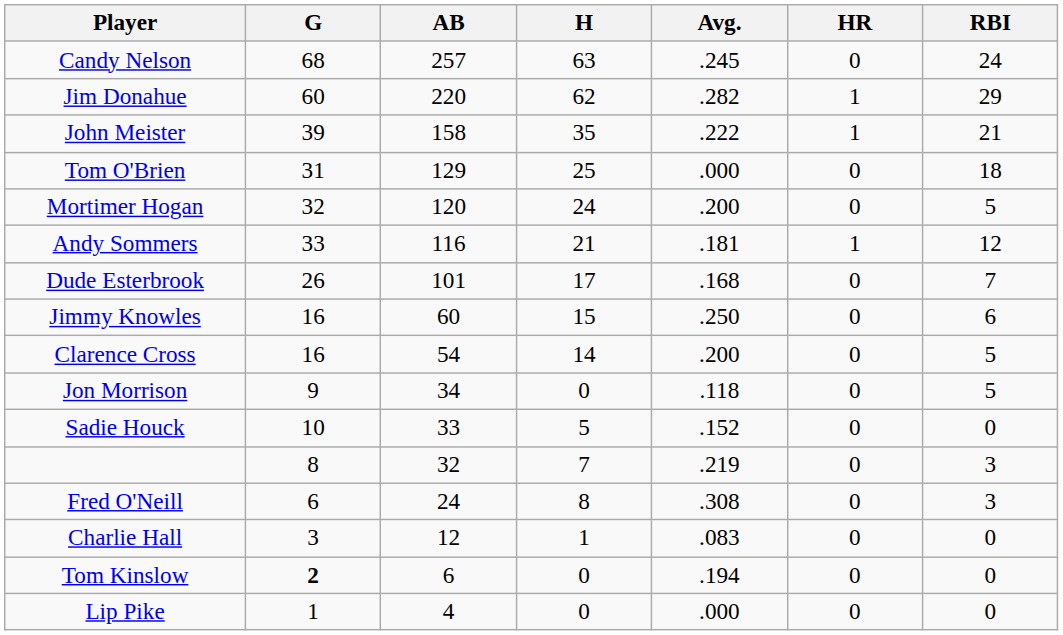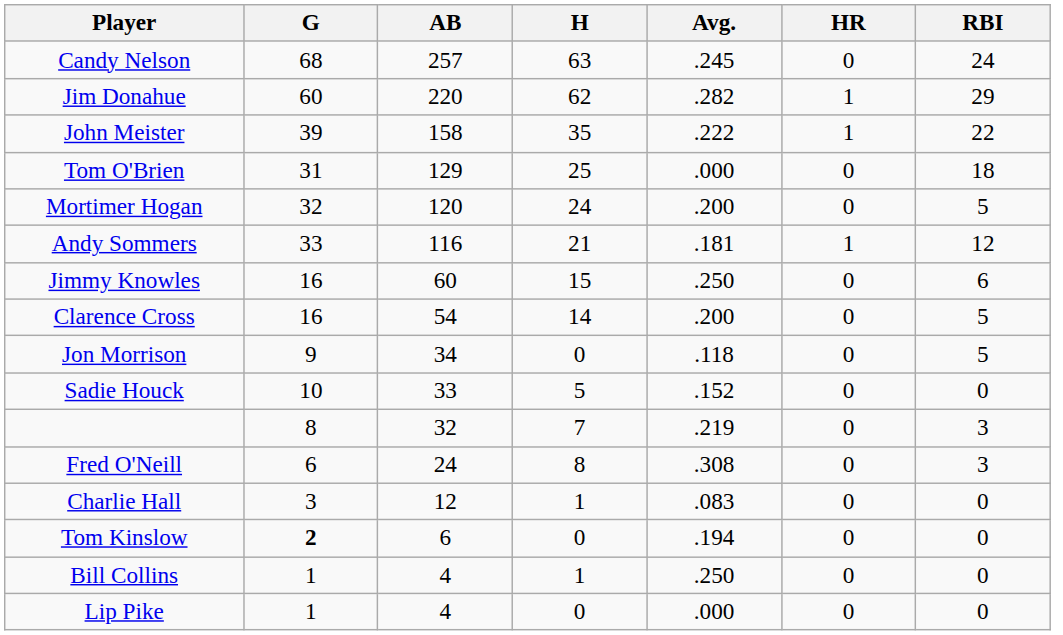 <table class="wikitable sortable">
 <tr>
 <th bgcolor="#DDDDFF" width="16%">Player</th>
 <th bgcolor="#DDDDFF" width="9%">G</th>
 <th bgcolor="#DDDDFF" width="9%">AB</th>
 <th bgcolor="#DDDDFF" width="9%">H</th>
 <th bgcolor="#DDDDFF" width="9%">Avg.</th>
 <th bgcolor="#DDDDFF" width="9%">HR</th>
 <th bgcolor="#DDDDFF" width="9%">RBI</th>
 </tr>
 <tr align="center">
 <td><a href='#'>Candy Nelson</a></td>
 <td>68</td>
 <td>257</td>
 <td>63</td>
 <td>.245</td>
 <td>0</td>
 <td>24</td>
 </tr>
 <tr align=center>
 <td><a href='#'>Jim Donahue</a></td>
 <td>60</td>
 <td>220</td>
 <td>62</td>
 <td>.282</td>
 <td>1</td>
 <td>29</td>
 </tr>
 <tr align=center>
 <td><a href='#'>John Meister</a></td>
 <td>39</td>
 <td>158</td>
 <td>35</td>
 <td>.222</td>
 <td>1</td>
-<td>21</td>
+<td>22</td>
 </tr>
 <tr align=center>
 <td><a href='#'>Tom O'Brien</a></td>
 <td>31</td>
 <td>129</td>
 <td>25</td>
 <td>.000</td>
 <td>0</td>
 <td>18</td>
 </tr>
 <tr align=center>
 <td><a href='#'>Mortimer Hogan</a></td>
 <td>32</td>
 <td>120</td>
 <td>24</td>
 <td>.200</td>
 <td>0</td>
 <td>5</td>
 </tr>
 <tr align=center>
 <td><a href='#'>Andy Sommers</a></td>
 <td>33</td>
 <td>116</td>
 <td>21</td>
 <td>.181</td>
 <td>1</td>
 <td>12</td>
-</tr>
-<tr align=center>
-<td><a href='#'>Dude Esterbrook</a></td>
-<td>26</td>
-<td>101</td>
-<td>17</td>
-<td>.168</td>
-<td>0</td>
-<td>7</td>
 </tr>
 <tr align=center>
 <td><a href='#'>Jimmy Knowles</a></td>
 <td>16</td>
 <td>60</td>
 <td>15</td>
 <td>.250</td>
 <td>0</td>
 <td>6</td>
 </tr>
 <tr align=center>
 <td><a href='#'>Clarence Cross</a></td>
 <td>16</td>
 <td>54</td>
 <td>14</td>
 <td>.200</td>
 <td>0</td>
 <td>5</td>
 </tr>
 <tr align=center>
 <td><a href='#'>Jon Morrison</a></td>
 <td>9</td>
 <td>34</td>
 <td>0</td>
 <td>.118</td>
 <td>0</td>
 <td>5</td>
 </tr>
 <tr align=center>
 <td><a href='#'>Sadie Houck</a></td>
 <td>10</td>
 <td>33</td>
 <td>5</td>
 <td>.152</td>
 <td>0</td>
 <td>0</td>
 </tr>
 <tr align=center>
 <td></td>
 <td>8</td>
 <td>32</td>
 <td>7</td>
 <td>.219</td>
 <td>0</td>
 <td>3</td>
 </tr>
 <tr align="center">
 <td><a href='#'>Fred O'Neill</a></td>
 <td>6</td>
 <td>24</td>
 <td>8</td>
 <td>.308</td>
 <td>0</td>
 <td>3</td>
 </tr>
 <tr align=center>
 <td><a href='#'>Charlie Hall</a></td>
 <td>3</td>
 <td>12</td>
 <td>1</td>
 <td>.083</td>
 <td>0</td>
 <td>0</td>
 </tr>
 <tr align=center>
 <td><a href='#'>Tom Kinslow</a></td>
 <td><strong>2</strong></td>
 <td>6</td>
 <td>0</td>
 <td>.194</td>
 <td>0</td>
 <td>0</td>
 </tr>
 <tr align=center>
+<td><a href='#'>Bill Collins</a></td>
+<td>1</td>
+<td>4</td>
+<td>1</td>
+<td>.250</td>
+<td>0</td>
+<td>0</td>
+</tr>
+<tr align=center>
 <td><a href='#'>Lip Pike</a></td>
 <td>1</td>
 <td>4</td>
 <td>0</td>
 <td>.000</td>
 <td>0</td>
 <td>0</td>
 </tr>
 </table>
